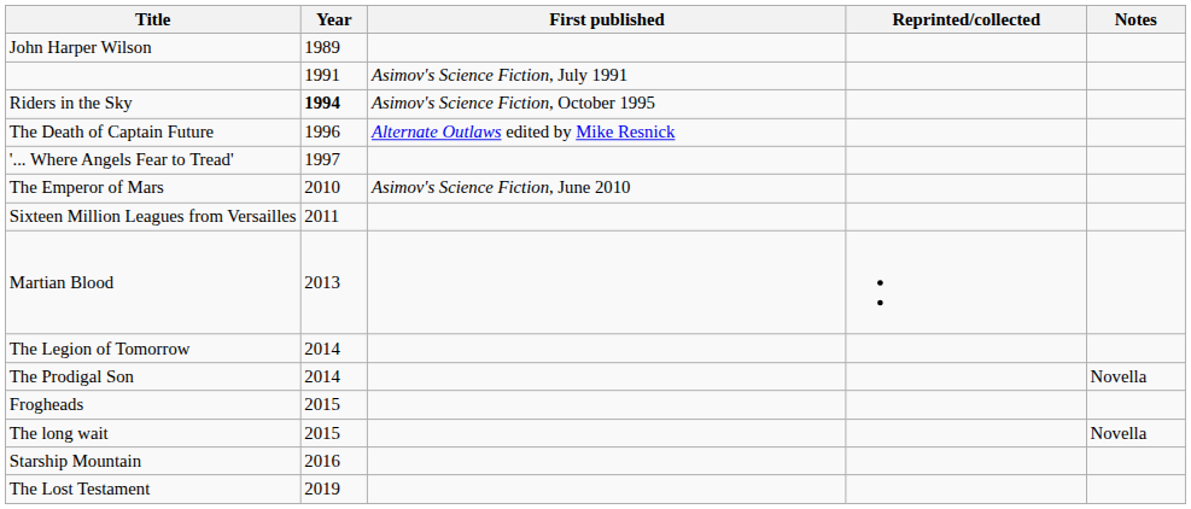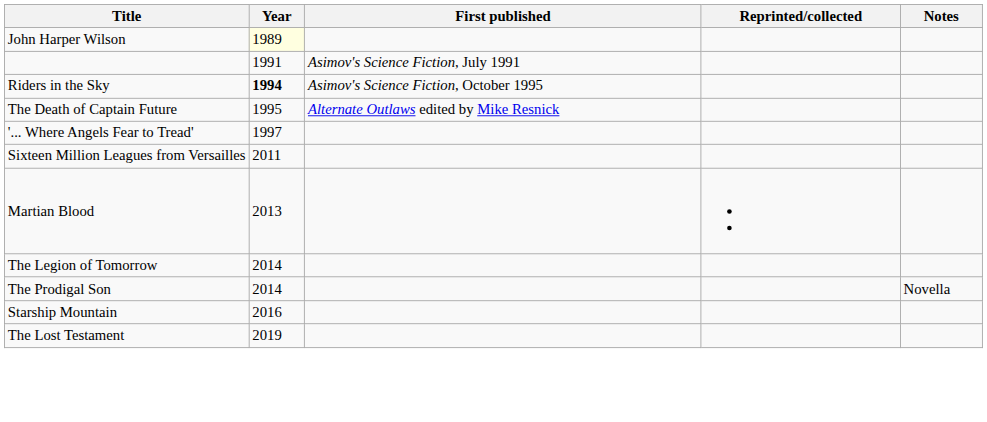 <table class='wikitable sortable'>
 <tr>
 <th width=25%>Title</th>
 <th>Year</th>
 <th>First published</th>
 <th>Reprinted/collected</th>
 <th>Notes</th>
 </tr>
 <tr>
 <td>John Harper Wilson</td>
-<td>1989</td>
+<td style="background: lightyellow;">1989</td>
 <td></td>
 <td></td>
 <td></td>
 </tr>
 <tr>
 <td></td>
 <td>1991</td>
 <td><em>Asimov's Science Fiction</em>, July 1991</td>
 <td></td>
 <td></td>
 </tr>
 <tr>
 <td>Riders in the Sky</td>
 <td><strong>1994</strong></td>
 <td><em>Asimov's Science Fiction</em>, October 1995</td>
 <td></td>
 <td></td>
 </tr>
 <tr>
 <td>The Death of Captain Future</td>
-<td>1996</td>
+<td>1995</td>
 <td><em><a href='#'>Alternate Outlaws</a></em> edited by <a href='#'>Mike Resnick</a></td>
 <td></td>
 <td></td>
 </tr>
 <tr>
 <td>'... Where Angels Fear to Tread'</td>
 <td>1997</td>
 <td></td>
-<td></td>
-<td></td>
-</tr>
-<tr>
-<td>The Emperor of Mars</td>
-<td>2010</td>
-<td><em>Asimov's Science Fiction</em>, June 2010</td>
 <td></td>
 <td></td>
 </tr>
 <tr>
 <td>Sixteen Million Leagues from Versailles</td>
 <td>2011</td>
 <td></td>
 <td></td>
 <td></td>
 </tr>
 <tr>
 <td>Martian Blood</td>
 <td>2013</td>
 <td></td>
 <td><br><ul><li></li><li></li></ul></td>
 <td></td>
 </tr>
 <tr>
 <td data-sort-value="legion of tomorrow">The Legion of Tomorrow</td>
 <td>2014</td>
 <td></td>
 <td></td>
 <td></td>
 </tr>
 <tr>
 <td data-sort-value="prodigal son">The Prodigal Son</td>
 <td>2014</td>
 <td></td>
 <td></td>
 <td>Novella</td>
 </tr>
 <tr>
-<td>Frogheads</td>
-<td>2015</td>
-<td></td>
-<td></td>
-<td></td>
-</tr>
-<tr>
-<td data-sort-value="long wait">The long wait</td>
-<td>2015</td>
-<td></td>
-<td></td>
-<td>Novella</td>
-</tr>
-<tr>
 <td>Starship Mountain</td>
 <td>2016</td>
 <td></td>
 <td></td>
 <td></td>
 </tr>
 <tr>
 <td>The Lost Testament</td>
 <td>2019</td>
 <td></td>
 <td></td>
 <td></td>
 </tr>
 </table>
